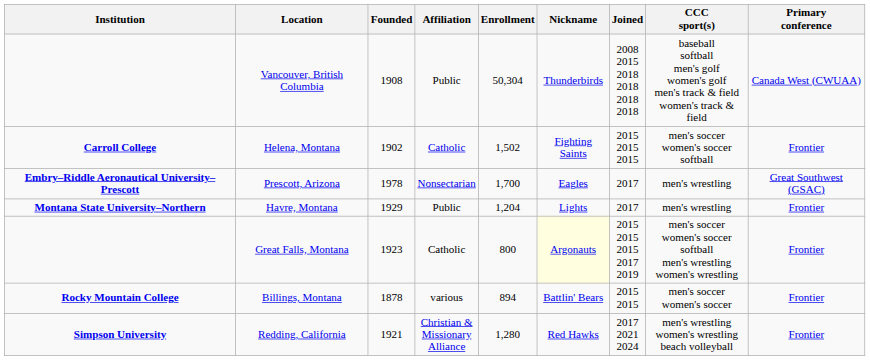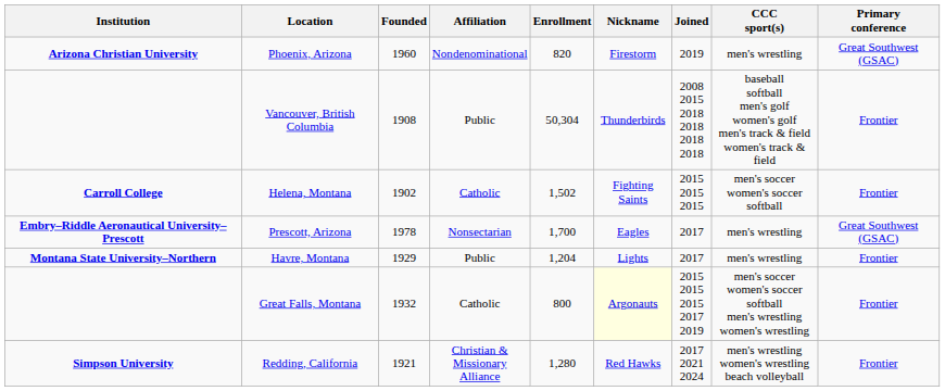 <table class="wikitable sortable" style="text-align:center">
 <tr>
 <th>Institution</th>
 <th>Location</th>
 <th>Founded</th>
 <th>Affiliation</th>
 <th>Enrollment</th>
 <th>Nickname</th>
 <th>Joined</th>
 <th>CCC<br>sport(s)</th>
 <th>Primary<br>conference</th>
 </tr>
 <tr>
+<td><strong><a href='#'>Arizona Christian University</a></strong></td>
+<td><a href='#'>Phoenix, Arizona</a></td>
+<td>1960</td>
+<td><a href='#'>Nondenominational</a></td>
+<td>820</td>
+<td><a href='#'>Firestorm</a></td>
+<td>2019</td>
+<td>men's wrestling</td>
+<td><a href='#'>Great Southwest (GSAC)</a></td>
+</tr>
+<tr>
 <td></td>
 <td><a href='#'>Vancouver, British Columbia</a></td>
 <td>1908</td>
 <td>Public</td>
 <td>50,304</td>
 <td><a href='#'>Thunderbirds</a></td>
 <td>2008<br>2015<br>2018<br>2018<br>2018<br>2018</td>
 <td>baseball<br>softball<br>men's golf<br>women's golf<br>men's track & field<br>women's track & field</td>
-<td><a href='#'>Canada West (CWUAA)</a><br></td>
+<td><a href='#'>Frontier</a></td>
 </tr>
 <tr>
 <td><strong><a href='#'>Carroll College</a></strong></td>
 <td><a href='#'>Helena, Montana</a></td>
 <td>1902</td>
 <td><a href='#'>Catholic</a><br></td>
 <td>1,502</td>
 <td><a href='#'>Fighting Saints</a></td>
 <td>2015<br>2015<br>2015</td>
 <td>men's soccer<br>women's soccer<br>softball</td>
 <td><a href='#'>Frontier</a></td>
 </tr>
 <tr>
 <td><strong><a href='#'>Embry–Riddle Aeronautical University–Prescott</a></strong></td>
 <td><a href='#'>Prescott, Arizona</a></td>
 <td>1978</td>
 <td><a href='#'>Nonsectarian</a></td>
 <td>1,700</td>
 <td><a href='#'>Eagles</a></td>
 <td>2017</td>
 <td>men's wrestling</td>
 <td><a href='#'>Great Southwest (GSAC)</a></td>
 </tr>
 <tr>
 <td><strong><a href='#'>Montana State University–Northern</a></strong></td>
 <td><a href='#'>Havre, Montana</a></td>
 <td>1929</td>
 <td>Public</td>
 <td>1,204</td>
 <td><a href='#'>Lights</a></td>
 <td>2017</td>
 <td>men's wrestling</td>
 <td><a href='#'>Frontier</a></td>
 </tr>
 <tr>
 <td></td>
 <td><a href='#'>Great Falls, Montana</a></td>
-<td>1923</td>
+<td>1932</td>
 <td>Catholic<br></td>
 <td>800</td>
 <td style="background: lightyellow;"><a href='#'>Argonauts</a></td>
 <td>2015<br>2015<br>2015<br>2017<br>2019</td>
 <td>men's soccer<br>women's soccer<br>softball<br>men's wrestling<br>women's wrestling</td>
-<td><a href='#'>Frontier</a></td>
-</tr>
-<tr>
-<td><strong><a href='#'>Rocky Mountain College</a></strong></td>
-<td><a href='#'>Billings, Montana</a></td>
-<td>1878</td>
-<td>various</td>
-<td>894</td>
-<td><a href='#'>Battlin' Bears</a></td>
-<td>2015<br>2015</td>
-<td>men's soccer<br>women's soccer</td>
 <td><a href='#'>Frontier</a></td>
 </tr>
 <tr>
 <td><strong><a href='#'>Simpson University</a></strong></td>
 <td><a href='#'>Redding, California</a></td>
 <td>1921</td>
 <td><a href='#'>Christian &<br>Missionary<br>Alliance</a></td>
 <td>1,280</td>
 <td><a href='#'>Red Hawks</a></td>
 <td>2017<br>2021<br>2024</td>
 <td>men's wrestling<br>women's wrestling<br>beach volleyball</td>
 <td><a href='#'>Frontier</a></td>
 </tr>
 </table>
